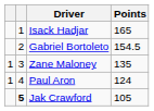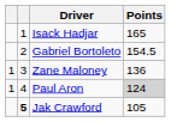 <table class="wikitable" style="font-size: 85%;">
 <tr>
 <th></th>
 <th></th>
 <th>Driver</th>
 <th>Points</th>
 </tr>
 <tr>
 <td align="left"></td>
 <td align="center">1</td>
 <td> <a href='#'>Isack Hadjar</a></td>
 <td>165</td>
 </tr>
 <tr>
 <td align="left"></td>
 <td align="center">2</td>
 <td> <a href='#'>Gabriel Bortoleto</a></td>
 <td>154.5</td>
 </tr>
 <tr>
 <td align="left"> 1</td>
 <td align="center">3</td>
 <td> <a href='#'>Zane Maloney</a></td>
-<td>135</td>
+<td>136</td>
 </tr>
 <tr>
 <td align="left"> 1</td>
 <td align="center">4</td>
 <td> <a href='#'>Paul Aron</a></td>
-<td>124</td>
+<td style="background: lightgrey;">124</td>
 </tr>
 <tr>
 <td align="left"></td>
 <td align="center"><strong>5</strong></td>
 <td> <a href='#'>Jak Crawford</a></td>
 <td>105</td>
 </tr>
 </table>
